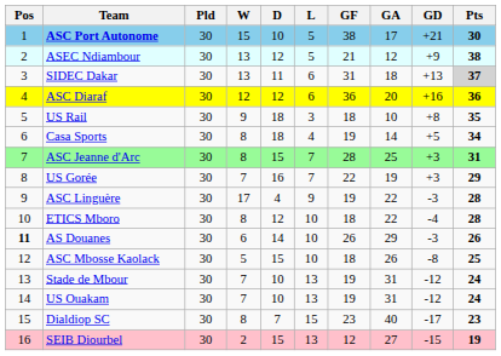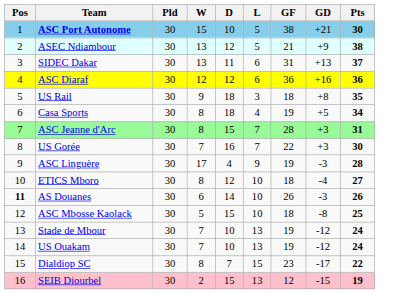 <table class="wikitable" style="text-align: center;">
 <tr>
 <th style="width: 40px;">Pos</th>
 <th style="width: 170px;">Team</th>
 <th style="width: 45px;">Pld</th>
 <th style="width: 35px;">W</th>
 <th style="width: 35px;">D</th>
 <th style="width: 35px;">L</th>
 <th style="width: 45px;">GF</th>
-<th style="width: 45px;">GA</th>
 <th style="width: 45px;">GD</th>
 <th style="width: 45px;">Pts</th>
 </tr>
 <tr style="background:#87ceeb;">
 <td>1</td>
 <td style="text-align: left;"><strong><a href='#'>ASC Port Autonome</a></strong></td>
 <td>30</td>
 <td>15</td>
 <td>10</td>
 <td>5</td>
 <td>38</td>
-<td>17</td>
 <td>+21</td>
 <td><strong>30</strong></td>
 </tr>
 <tr style="background:#e0ffff;">
 <td>2</td>
 <td style="text-align: left;"><a href='#'>ASEC Ndiambour</a></td>
 <td>30</td>
 <td>13</td>
 <td>12</td>
 <td>5</td>
 <td>21</td>
-<td>12</td>
 <td>+9</td>
 <td><strong>38</strong></td>
 </tr>
 <tr>
 <td>3</td>
 <td style="text-align: left;"><a href='#'>SIDEC Dakar</a></td>
 <td>30</td>
 <td>13</td>
 <td>11</td>
 <td>6</td>
 <td>31</td>
-<td>18</td>
 <td>+13</td>
-<td style="background: lightgrey;"><strong>37</strong></td>
+<td><strong>37</strong></td>
 </tr>
 <tr style="background:#ffff00;">
 <td>4</td>
 <td style="text-align: left;"><a href='#'>ASC Diaraf</a></td>
 <td>30</td>
 <td>12</td>
 <td>12</td>
 <td>6</td>
 <td>36</td>
-<td>20</td>
 <td>+16</td>
 <td><strong>36</strong></td>
 </tr>
 <tr>
 <td>5</td>
 <td style="text-align: left;"><a href='#'>US Rail</a></td>
 <td>30</td>
 <td>9</td>
 <td>18</td>
 <td>3</td>
 <td>18</td>
-<td>10</td>
 <td>+8</td>
 <td><strong>35</strong></td>
 </tr>
 <tr>
 <td>6</td>
 <td style="text-align: left;"><a href='#'>Casa Sports</a></td>
 <td>30</td>
 <td>8</td>
 <td>18</td>
 <td>4</td>
 <td>19</td>
-<td>14</td>
 <td>+5</td>
 <td><strong>34</strong></td>
 </tr>
 <tr style="background:#98fb98;">
 <td>7</td>
 <td style="text-align: left;"><a href='#'>ASC Jeanne d'Arc</a></td>
 <td>30</td>
 <td>8</td>
 <td>15</td>
 <td>7</td>
 <td>28</td>
-<td>25</td>
 <td>+3</td>
 <td><strong>31</strong></td>
 </tr>
 <tr>
 <td>8</td>
 <td style="text-align: left;"><a href='#'>US Gorée</a></td>
 <td>30</td>
 <td>7</td>
 <td>16</td>
 <td>7</td>
 <td>22</td>
-<td>19</td>
 <td>+3</td>
-<td><strong>29</strong></td>
+<td><strong>30</strong></td>
 </tr>
 <tr>
 <td>9</td>
 <td style="text-align: left;"><a href='#'>ASC Linguère</a></td>
 <td>30</td>
 <td>17</td>
 <td>4</td>
 <td>9</td>
 <td>19</td>
-<td>22</td>
 <td>-3</td>
 <td><strong>28</strong></td>
 </tr>
 <tr>
 <td>10</td>
 <td style="text-align: left;"><a href='#'>ETICS Mboro</a></td>
 <td>30</td>
 <td>8</td>
 <td>12</td>
 <td>10</td>
 <td>18</td>
-<td>22</td>
 <td>-4</td>
-<td><strong>28</strong></td>
+<td><strong>27</strong></td>
 </tr>
 <tr>
 <td><strong>11</strong></td>
 <td style="text-align: left;"><a href='#'>AS Douanes</a></td>
 <td>30</td>
 <td>6</td>
 <td>14</td>
 <td>10</td>
 <td>26</td>
-<td>29</td>
 <td>-3</td>
 <td><strong>26</strong></td>
 </tr>
 <tr>
 <td>12</td>
 <td style="text-align: left;"><a href='#'>ASC Mbosse Kaolack</a></td>
 <td>30</td>
 <td>5</td>
 <td>15</td>
 <td>10</td>
 <td>18</td>
-<td>26</td>
 <td>-8</td>
 <td><strong>25</strong></td>
 </tr>
 <tr>
 <td>13</td>
 <td style="text-align: left;"><a href='#'>Stade de Mbour</a></td>
 <td>30</td>
 <td>7</td>
 <td>10</td>
 <td>13</td>
 <td>19</td>
-<td>31</td>
 <td>-12</td>
 <td><strong>24</strong></td>
 </tr>
 <tr>
 <td>14</td>
 <td style="text-align: left;"><a href='#'>US Ouakam</a></td>
 <td>30</td>
 <td>7</td>
 <td>10</td>
 <td>13</td>
 <td>19</td>
-<td>31</td>
 <td>-12</td>
 <td><strong>24</strong></td>
 </tr>
 <tr>
 <td>15</td>
 <td style="text-align: left;"><a href='#'>Dialdiop SC</a></td>
 <td>30</td>
 <td>8</td>
 <td>7</td>
 <td>15</td>
 <td>23</td>
-<td>40</td>
 <td>-17</td>
-<td><strong>23</strong></td>
+<td><strong>22</strong></td>
 </tr>
 <tr style="background:#ffc0cb;">
 <td>16</td>
 <td style="text-align: left;"><a href='#'>SEIB Diourbel</a></td>
 <td>30</td>
 <td>2</td>
 <td>15</td>
 <td>13</td>
 <td>12</td>
-<td>27</td>
 <td>-15</td>
 <td><strong>19</strong></td>
 </tr>
 </table>
